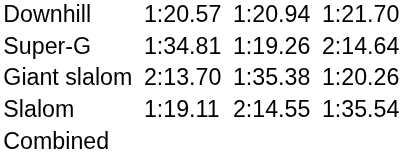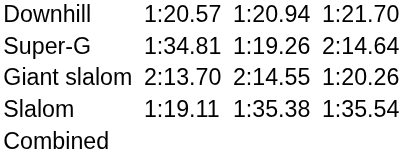 <table>
 <tr>
 <td>Downhill<br></td>
 <td></td>
 <td>1:20.57</td>
 <td></td>
 <td>1:20.94</td>
 <td></td>
 <td>1:21.70</td>
 </tr>
 <tr>
 <td>Super-G<br></td>
 <td></td>
 <td>1:34.81</td>
 <td></td>
 <td>1:19.26</td>
 <td></td>
 <td>2:14.64</td>
 </tr>
 <tr>
 <td>Giant slalom<br></td>
 <td></td>
 <td>2:13.70</td>
 <td></td>
-<td>1:35.38</td>
+<td>2:14.55</td>
 <td></td>
 <td>1:20.26</td>
 </tr>
 <tr>
 <td>Slalom<br></td>
 <td></td>
 <td>1:19.11</td>
 <td></td>
-<td>2:14.55</td>
+<td>1:35.38</td>
 <td></td>
 <td>1:35.54</td>
 </tr>
 <tr>
 <td>Combined<br></td>
 <td></td>
 <td></td>
 <td></td>
 <td></td>
 <td></td>
 <td></td>
 </tr>
 </table>
